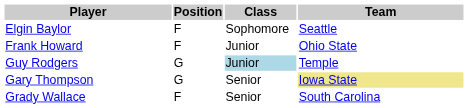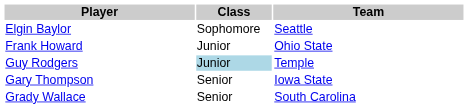 <table style="width:600px" "border:'1' 'solid' 'gray'">
 <tr>
 <th style="background:#CCCCCC;width:40%">Player</th>
-<th style="background:#CCCCCC;width:4%">Position</th>
 <th style="background:#CCCCCC;width:16%">Class</th>
 <th style="background:#CCCCCC;width:40%">Team</th>
 </tr>
 <tr>
 <td><a href='#'>Elgin Baylor</a></td>
-<td>F</td>
 <td>Sophomore</td>
 <td><a href='#'>Seattle</a></td>
 </tr>
 <tr>
 <td><a href='#'>Frank Howard</a></td>
-<td>F</td>
 <td>Junior</td>
 <td><a href='#'>Ohio State</a></td>
 </tr>
 <tr>
 <td><a href='#'>Guy Rodgers</a></td>
-<td>G</td>
 <td style="background: lightblue;">Junior</td>
 <td><a href='#'>Temple</a></td>
 </tr>
 <tr>
 <td><a href='#'>Gary Thompson</a></td>
-<td>G</td>
 <td>Senior</td>
-<td style="background: khaki;"><a href='#'>Iowa State</a></td>
+<td><a href='#'>Iowa State</a></td>
 </tr>
 <tr>
 <td><a href='#'>Grady Wallace</a></td>
-<td>F</td>
 <td>Senior</td>
 <td><a href='#'>South Carolina</a></td>
 </tr>
 </table>
